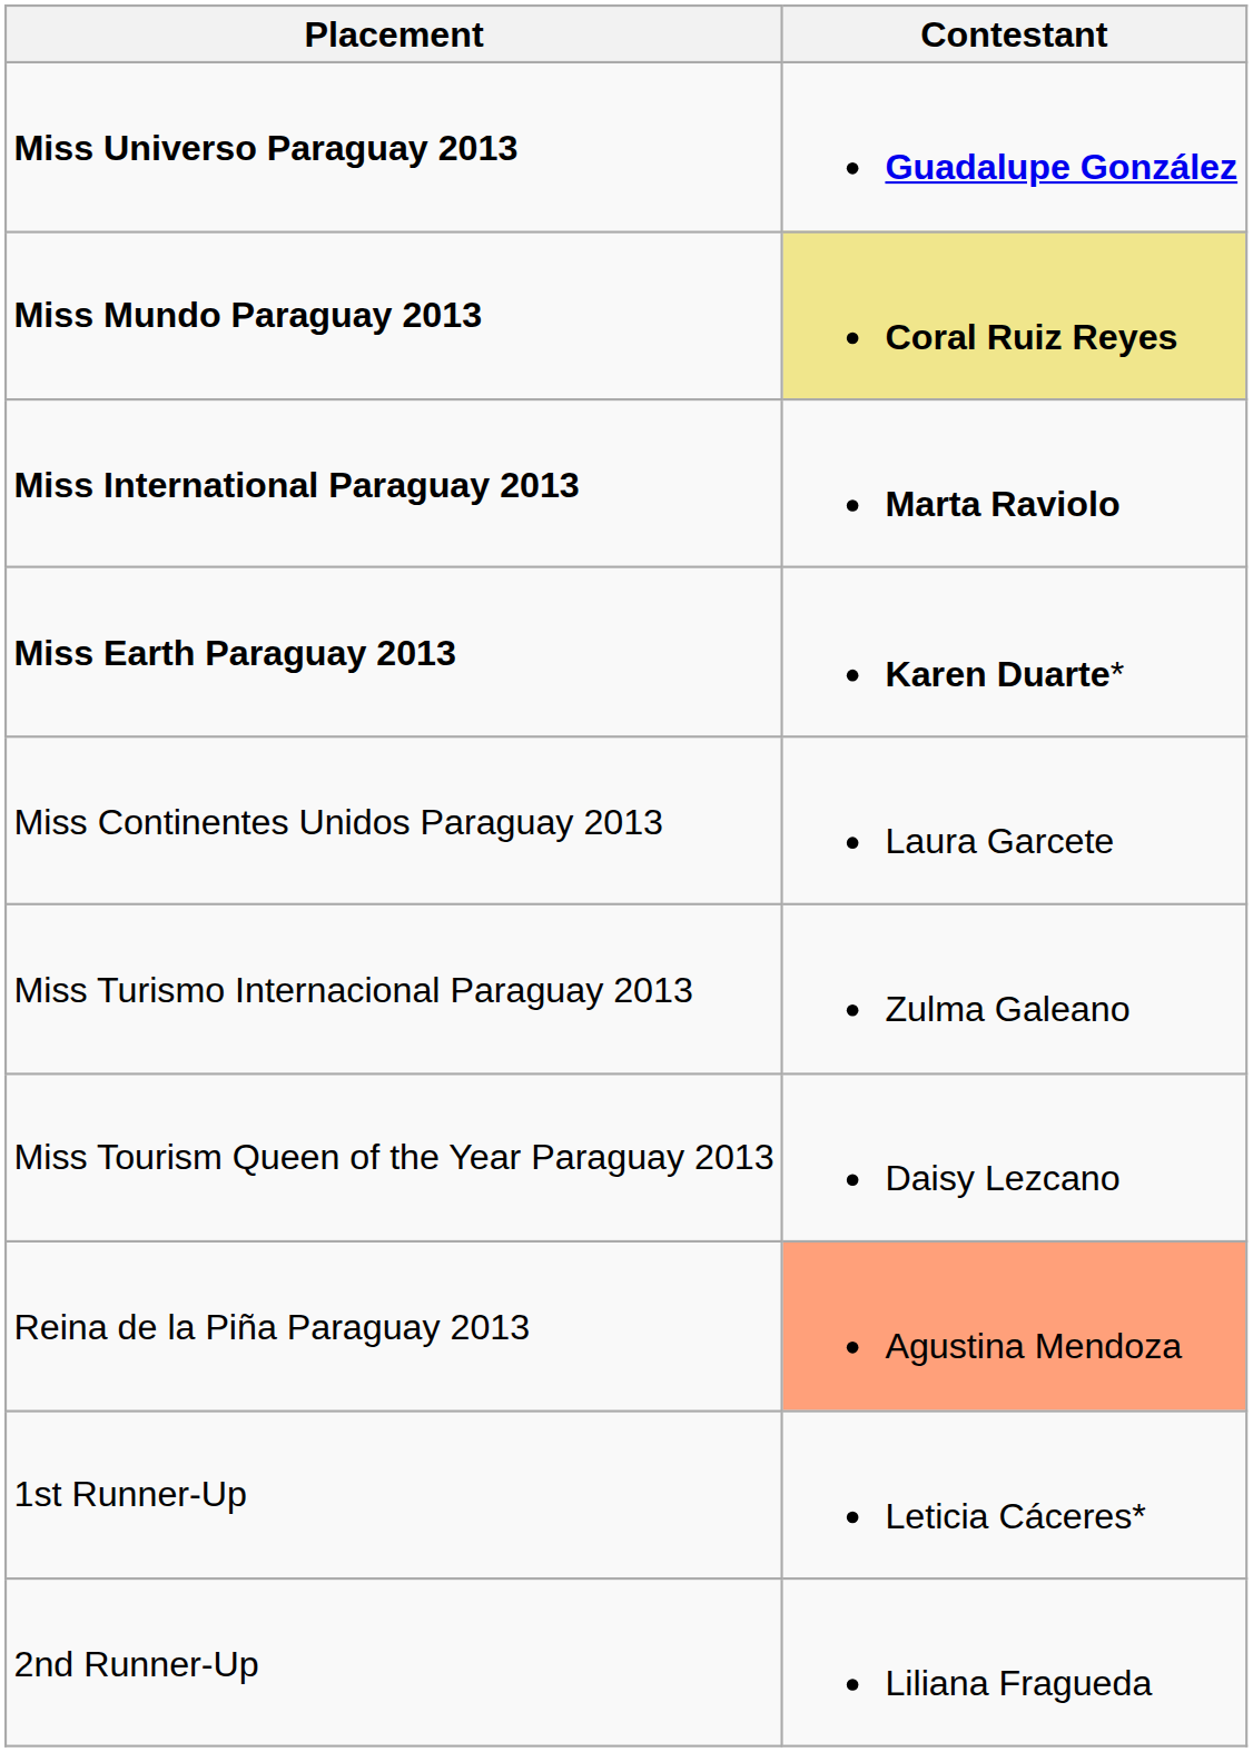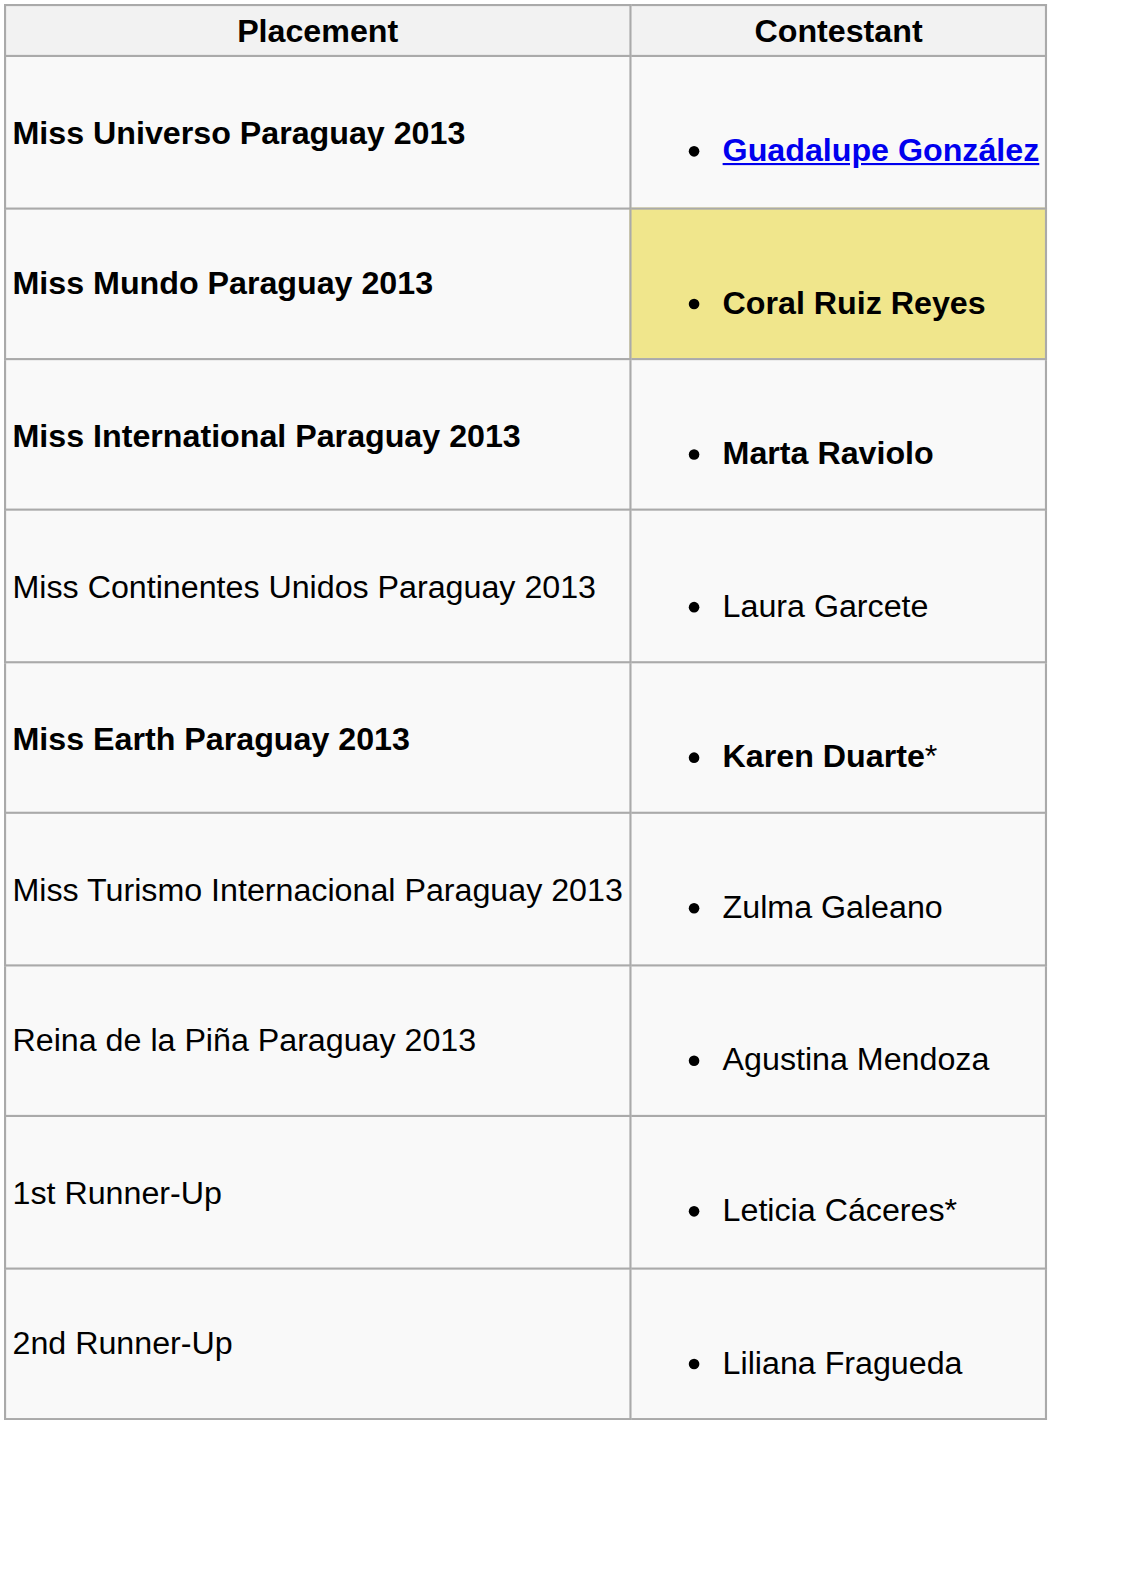 <table class="wikitable sortable" style="font-size: 95%;">
 <tr>
 <th>Placement</th>
 <th>Contestant</th>
 </tr>
 <tr>
 <td><strong>Miss Universo Paraguay 2013</strong></td>
 <td><br><ul><li><strong><a href='#'>Guadalupe González</a></strong></li></ul></td>
 </tr>
 <tr>
 <td><strong>Miss Mundo Paraguay 2013</strong></td>
 <td style="background: khaki;"><br><ul><li><strong>Coral Ruiz Reyes</strong></li></ul></td>
 </tr>
 <tr>
 <td><strong>Miss International Paraguay 2013</strong></td>
 <td><br><ul><li><strong>Marta Raviolo</strong></li></ul></td>
 </tr>
 <tr>
+<td>Miss Continentes Unidos Paraguay 2013</td>
+<td><br><ul><li>Laura Garcete</li></ul></td>
+</tr>
+<tr>
 <td><strong>Miss Earth Paraguay 2013</strong></td>
 <td><br><ul><li><strong>Karen Duarte</strong>*</li></ul></td>
-</tr>
-<tr>
-<td>Miss Continentes Unidos Paraguay 2013</td>
-<td><br><ul><li>Laura Garcete</li></ul></td>
 </tr>
 <tr>
 <td>Miss Turismo Internacional Paraguay 2013</td>
 <td><br><ul><li>Zulma Galeano</li></ul></td>
 </tr>
 <tr>
-<td>Miss Tourism Queen of the Year Paraguay 2013</td>
-<td><br><ul><li>Daisy Lezcano</li></ul></td>
-</tr>
-<tr>
 <td>Reina de la Piña Paraguay 2013</td>
-<td style="background: lightsalmon;"><br><ul><li>Agustina Mendoza</li></ul></td>
+<td><br><ul><li>Agustina Mendoza</li></ul></td>
 </tr>
 <tr>
 <td>1st Runner-Up</td>
 <td><br><ul><li>Leticia Cáceres*</li></ul></td>
 </tr>
 <tr>
 <td>2nd Runner-Up</td>
 <td><br><ul><li>Liliana Fragueda</li></ul></td>
 </tr>
 </table>
